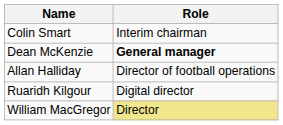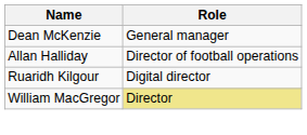 <table class="wikitable">
 <tr>
 <th>Name</th>
 <th>Role</th>
 </tr>
 <tr>
-<td>Colin Smart</td>
-<td>Interim chairman</td>
-</tr>
-<tr>
 <td>Dean McKenzie</td>
-<td><strong>General manager</strong></td>
+<td>General manager</td>
 </tr>
 <tr>
 <td>Allan Halliday</td>
 <td>Director of football operations</td>
 </tr>
 <tr>
 <td>Ruaridh Kilgour</td>
 <td>Digital director</td>
 </tr>
 <tr>
 <td>William MacGregor</td>
 <td style="background: khaki;">Director</td>
 </tr>
 </table>
